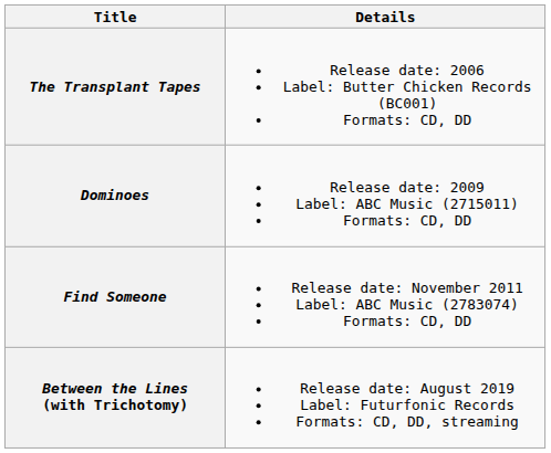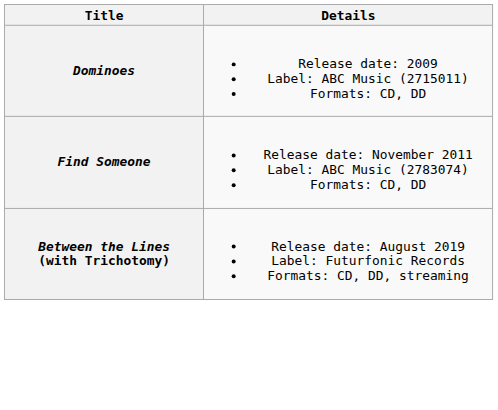 <table class="wikitable plainrowheaders" style="text-align:center;">
 <tr>
 <th rowspan="1" style="width:15em;">Title</th>
 <th rowspan="1" style="width:22em;">Details</th>
-</tr>
-<tr>
-<th scope="row"><em>The Transplant Tapes</em></th>
-<td><br><ul><li>Release date: 2006</li><li>Label: Butter Chicken Records (BC001)</li><li>Formats: CD, DD</li></ul></td>
 </tr>
 <tr>
 <th scope="row"><em>Dominoes</em></th>
 <td><br><ul><li>Release date: 2009</li><li>Label: ABC Music (2715011)</li><li>Formats: CD, DD</li></ul></td>
 </tr>
 <tr>
 <th scope="row"><em>Find Someone</em></th>
 <td><br><ul><li>Release date: November 2011</li><li>Label: ABC Music (2783074)</li><li>Formats: CD, DD</li></ul></td>
 </tr>
 <tr>
 <th scope="row"><em>Between the Lines</em> <br> (with Trichotomy)</th>
 <td><br><ul><li>Release date: August 2019</li><li>Label: Futurfonic Records</li><li>Formats: CD, DD, streaming</li></ul></td>
 </tr>
 </table>
